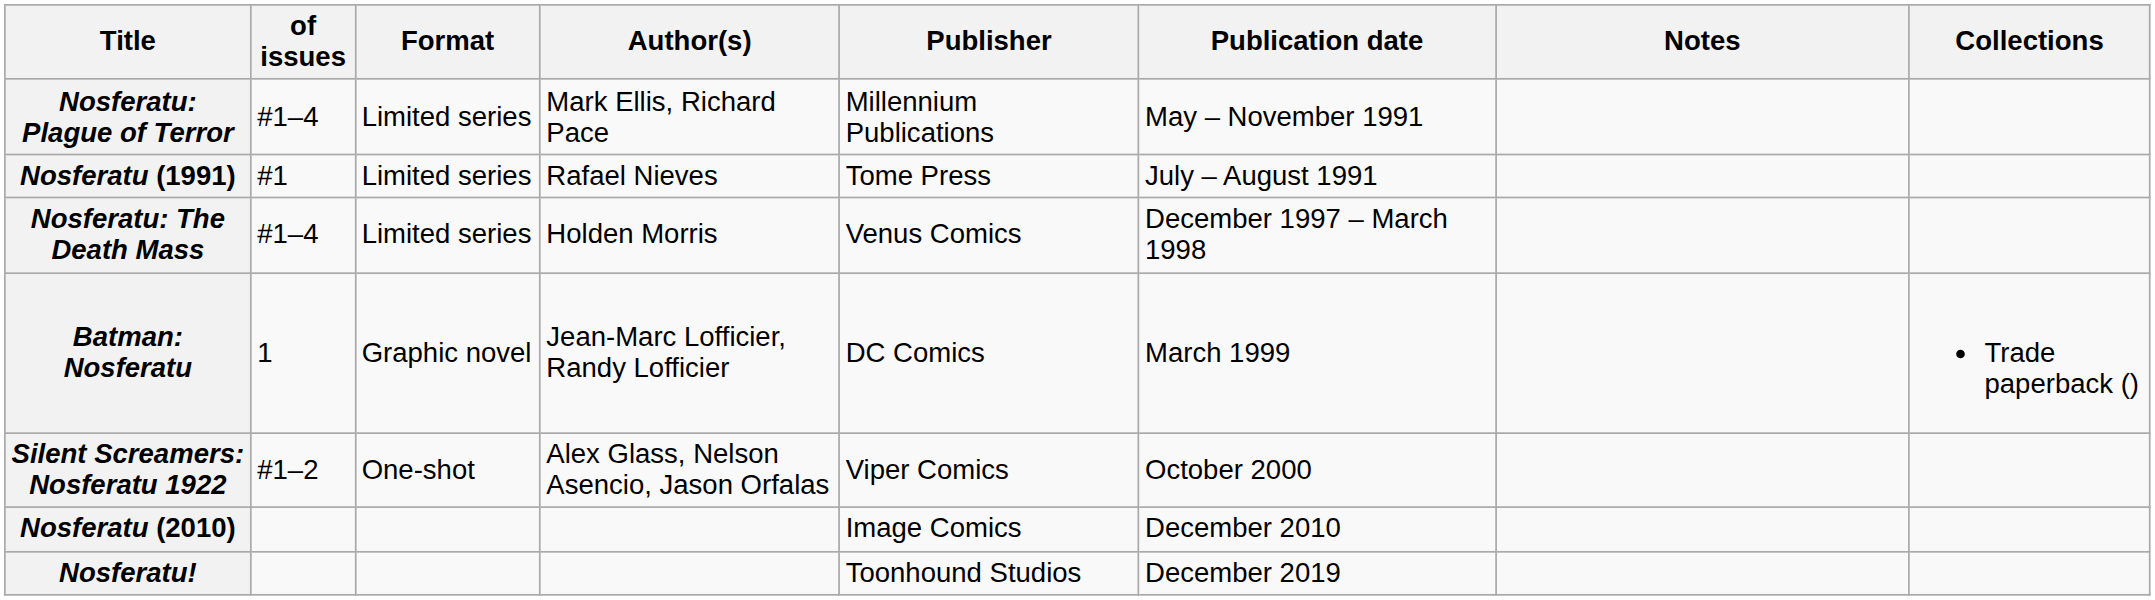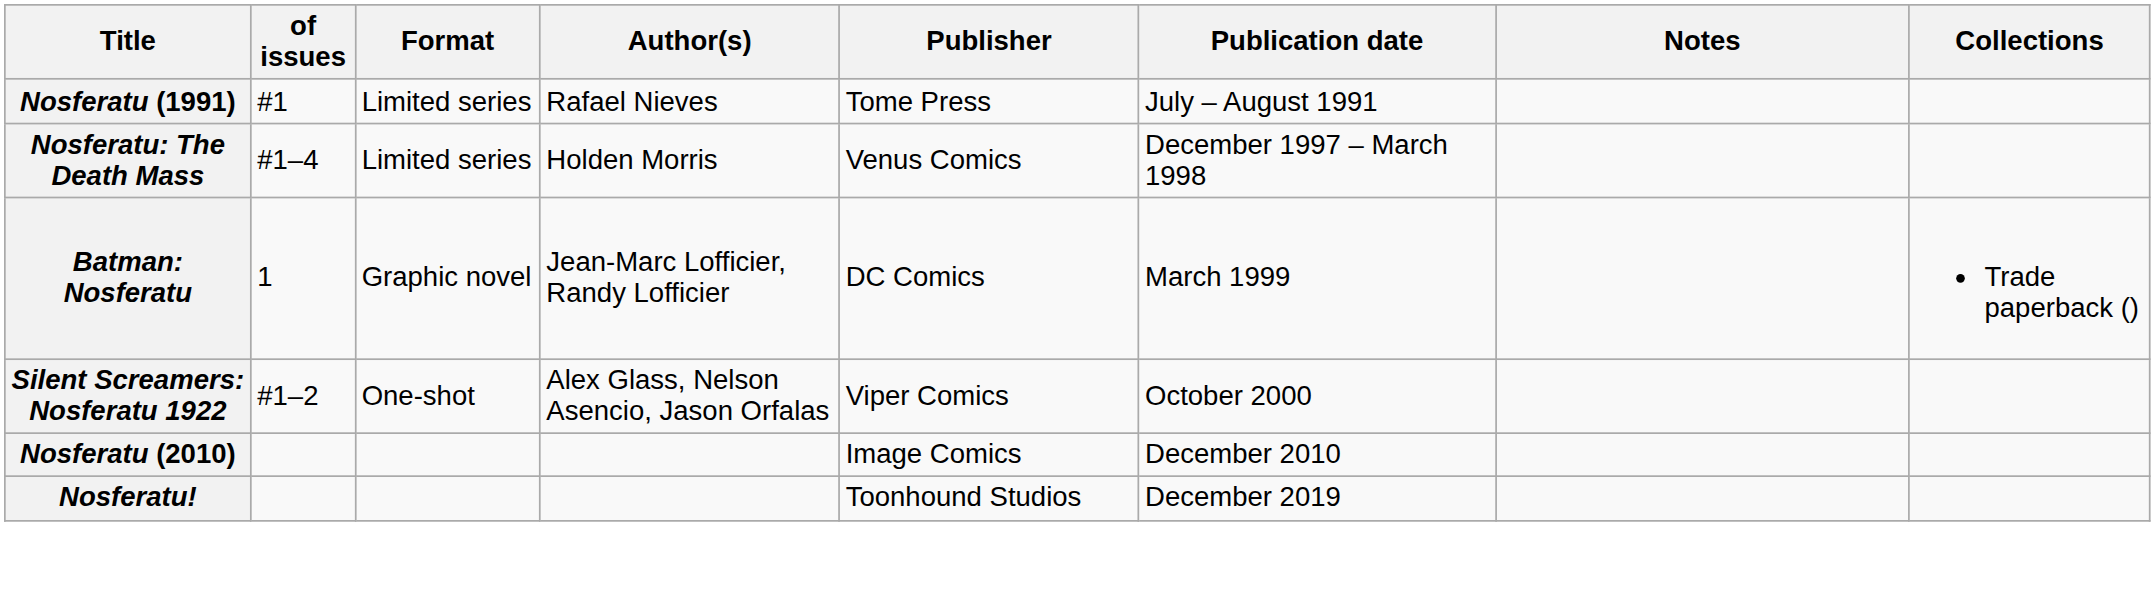 <table class="wikitable">
 <tr>
 <th>Title</th>
 <th style="width:40pt"> of issues</th>
 <th style="width:75pt">Format</th>
 <th style="width:125pt">Author(s)</th>
 <th style="width:125pt">Publisher</th>
 <th style="width:150pt">Publication date</th>
 <th style="width:175pt">Notes</th>
 <th>Collections</th>
-</tr>
-<tr>
-<th><em>Nosferatu: Plague of Terror</em></th>
-<td>#1–4</td>
-<td>Limited series</td>
-<td>Mark Ellis, Richard Pace</td>
-<td>Millennium Publications</td>
-<td>May – November 1991</td>
-<td></td>
-<td></td>
 </tr>
 <tr>
 <th><em>Nosferatu</em> (1991)</th>
 <td>#1</td>
 <td>Limited series</td>
 <td>Rafael Nieves</td>
 <td>Tome Press</td>
 <td>July – August 1991</td>
 <td></td>
 <td></td>
 </tr>
 <tr>
 <th><em>Nosferatu: The Death Mass</em></th>
 <td>#1–4</td>
 <td>Limited series</td>
 <td>Holden Morris</td>
 <td>Venus Comics</td>
 <td>December 1997 – March 1998</td>
 <td></td>
 <td></td>
 </tr>
 <tr>
 <th><em>Batman: Nosferatu</em></th>
 <td>1</td>
 <td>Graphic novel</td>
 <td>Jean-Marc Lofficier, Randy Lofficier</td>
 <td>DC Comics</td>
 <td>March 1999</td>
 <td></td>
 <td><br><ul><li>Trade paperback ()</li></ul></td>
 </tr>
 <tr>
 <th><em>Silent Screamers: Nosferatu 1922</em></th>
 <td>#1–2</td>
 <td>One-shot</td>
 <td>Alex Glass, Nelson Asencio, Jason Orfalas</td>
 <td>Viper Comics</td>
 <td>October 2000</td>
 <td></td>
 <td></td>
 </tr>
 <tr>
 <th><em>Nosferatu</em> (2010)</th>
 <td></td>
 <td></td>
 <td></td>
 <td>Image Comics</td>
 <td>December 2010</td>
 <td></td>
 <td></td>
 </tr>
 <tr>
 <th><em>Nosferatu!</em></th>
 <td></td>
 <td></td>
 <td></td>
 <td>Toonhound Studios</td>
 <td>December 2019</td>
 <td></td>
 <td></td>
 </tr>
 </table>
